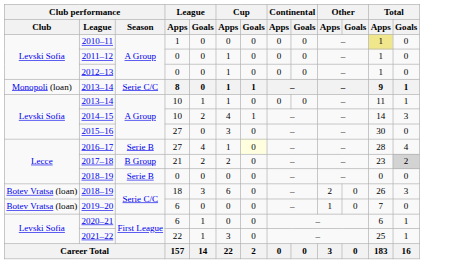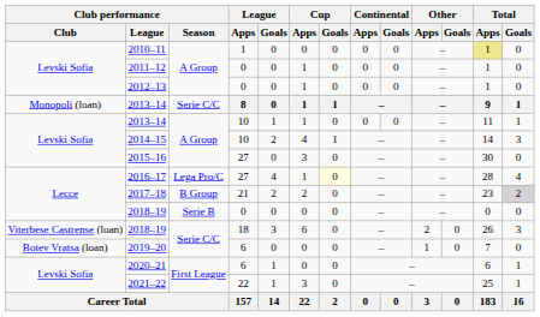 <table class="wikitable" style="font-size:90%; text-align: center">
 <tr>
 <th Colspan="3">Club performance</th>
 <th Colspan="2">League</th>
 <th Colspan="2">Cup</th>
 <th Colspan="2">Continental</th>
 <th Colspan="2">Other</th>
 <th Colspan="2">Total</th>
 </tr>
 <tr>
 <th>Club</th>
 <th>League</th>
 <th>Season</th>
 <th>Apps</th>
 <th>Goals</th>
 <th>Apps</th>
 <th>Goals</th>
 <th>Apps</th>
 <th>Goals</th>
 <th>Apps</th>
 <th>Goals</th>
 <th>Apps</th>
 <th>Goals</th>
 </tr>
 <tr>
 <td rowspan=3><a href='#'>Levski Sofia</a></td>
 <td><a href='#'>2010–11</a></td>
 <td rowspan="3"><a href='#'>A Group</a></td>
 <td>1</td>
 <td>0</td>
 <td>0</td>
 <td>0</td>
 <td>0</td>
 <td>0</td>
 <td colspan="2">–</td>
 <td style="background: khaki;">1</td>
 <td>0</td>
 </tr>
 <tr>
 <td><a href='#'>2011–12</a></td>
 <td>0</td>
 <td>0</td>
 <td>1</td>
 <td>0</td>
 <td>0</td>
 <td>0</td>
 <td colspan="2">–</td>
 <td>1</td>
 <td>0</td>
 </tr>
 <tr>
 <td><a href='#'>2012–13</a></td>
 <td>0</td>
 <td>0</td>
 <td>1</td>
 <td>0</td>
 <td>0</td>
 <td>0</td>
 <td colspan="2">–</td>
 <td>1</td>
 <td>0</td>
 </tr>
 <tr>
 <td rowspan=1><a href='#'>Monopoli</a> (loan)</td>
 <td><a href='#'>2013–14</a></td>
 <td><a href='#'>Serie C/C</a></td>
 <th>8</th>
 <th>0</th>
 <th>1</th>
 <th>1</th>
 <th colspan="2">–</th>
 <th colspan="2">–</th>
 <th>9</th>
 <th>1</th>
 </tr>
 <tr>
 <td rowspan=3><a href='#'>Levski Sofia</a></td>
 <td><a href='#'>2013–14</a></td>
 <td rowspan="3"><a href='#'>A Group</a></td>
 <td>10</td>
 <td>1</td>
 <td>1</td>
 <td>0</td>
 <td>0</td>
 <td>0</td>
 <td colspan="2">–</td>
 <td>11</td>
 <td>1</td>
 </tr>
 <tr>
 <td><a href='#'>2014–15</a></td>
 <td>10</td>
 <td>2</td>
 <td>4</td>
 <td>1</td>
 <td colspan="2">–</td>
 <td colspan="2">–</td>
 <td>14</td>
 <td>3</td>
 </tr>
 <tr>
 <td><a href='#'>2015–16</a></td>
 <td>27</td>
 <td>0</td>
 <td>3</td>
 <td>0</td>
 <td colspan="2">–</td>
 <td colspan="2">–</td>
 <td>30</td>
 <td>0</td>
 </tr>
 <tr>
 <td rowspan=3><a href='#'>Lecce</a></td>
 <td><a href='#'>2016–17</a></td>
-<td><a href='#'>Serie B</a></td>
+<td rowspan="1"><a href='#'>Lega Pro/C</a></td>
 <td>27</td>
 <td>4</td>
 <td>1</td>
 <td style="background: lightyellow;">0</td>
 <td colspan="2">–</td>
 <td colspan="2">–</td>
 <td>28</td>
 <td>4</td>
 </tr>
 <tr>
 <td><a href='#'>2017–18</a></td>
 <td><a href='#'>B Group</a></td>
 <td>21</td>
 <td>2</td>
 <td>2</td>
 <td>0</td>
 <td colspan="2">–</td>
 <td colspan="2">–</td>
 <td>23</td>
 <td style="background: lightgrey;">2</td>
 </tr>
 <tr>
 <td><a href='#'>2018–19</a></td>
 <td><a href='#'>Serie B</a></td>
 <td>0</td>
 <td>0</td>
 <td>0</td>
 <td>0</td>
 <td colspan="2">–</td>
 <td colspan="2">–</td>
 <td>0</td>
 <td>0</td>
 </tr>
 <tr>
-<td><a href='#'>Botev Vratsa</a> (loan)</td>
+<td rowspan=1><a href='#'>Viterbese Castrense</a> (loan)</td>
 <td><a href='#'>2018–19</a></td>
 <td rowspan=2><a href='#'>Serie C/C</a></td>
 <td>18</td>
 <td>3</td>
 <td>6</td>
 <td>0</td>
 <td colspan="2">–</td>
 <td>2</td>
 <td>0</td>
 <td>26</td>
 <td>3</td>
 </tr>
 <tr>
 <td><a href='#'>Botev Vratsa</a> (loan)</td>
 <td><a href='#'>2019–20</a></td>
 <td>6</td>
 <td>0</td>
 <td>0</td>
 <td>0</td>
 <td colspan="2">–</td>
 <td>1</td>
 <td>0</td>
 <td>7</td>
 <td>0</td>
 </tr>
 <tr>
 <td rowspan=2><a href='#'>Levski Sofia</a></td>
 <td><a href='#'>2020–21</a></td>
 <td rowspan="2"><a href='#'>First League</a></td>
 <td>6</td>
 <td>1</td>
 <td>0</td>
 <td>0</td>
 <td colspan=4>–</td>
 <td>6</td>
 <td>1</td>
 </tr>
 <tr>
 <td><a href='#'>2021–22</a></td>
 <td>22</td>
 <td>1</td>
 <td>3</td>
 <td>0</td>
 <td colspan=4>–</td>
 <td>25</td>
 <td>1</td>
 </tr>
 <tr>
 <th colspan=3>Career Total</th>
 <th>157</th>
 <th>14</th>
 <th>22</th>
 <th>2</th>
 <th>0</th>
 <th>0</th>
 <th>3</th>
 <th>0</th>
 <th>183</th>
 <th>16</th>
 </tr>
 </table>
